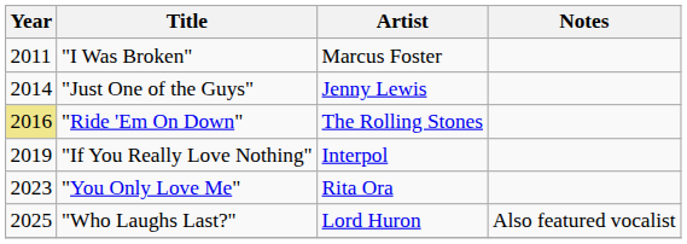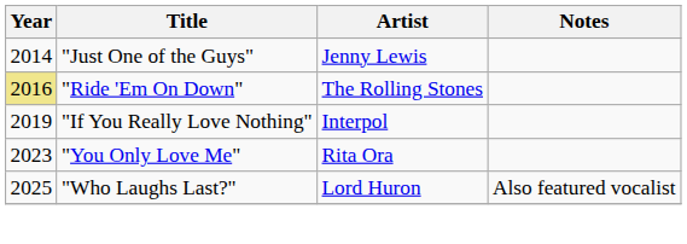 <table class="wikitable sortable">
 <tr>
 <th>Year</th>
 <th>Title</th>
 <th>Artist</th>
 <th>Notes</th>
-</tr>
-<tr>
-<td>2011</td>
-<td>"I Was Broken"</td>
-<td>Marcus Foster</td>
-<td></td>
 </tr>
 <tr>
 <td>2014</td>
 <td>"Just One of the Guys"</td>
 <td><a href='#'>Jenny Lewis</a></td>
 <td></td>
 </tr>
 <tr>
 <td style="background: khaki;">2016</td>
 <td>"<a href='#'>Ride 'Em On Down</a>"</td>
 <td><a href='#'>The Rolling Stones</a></td>
 <td></td>
 </tr>
 <tr>
 <td>2019</td>
 <td>"If You Really Love Nothing"</td>
 <td><a href='#'>Interpol</a></td>
 <td></td>
 </tr>
 <tr>
 <td>2023</td>
 <td>"<a href='#'>You Only Love Me</a>"</td>
 <td><a href='#'>Rita Ora</a></td>
 <td></td>
 </tr>
 <tr>
 <td>2025</td>
 <td>"Who Laughs Last?"</td>
 <td><a href='#'>Lord Huron</a></td>
 <td>Also featured vocalist</td>
 </tr>
 <tr>
 </tr>
 </table>
